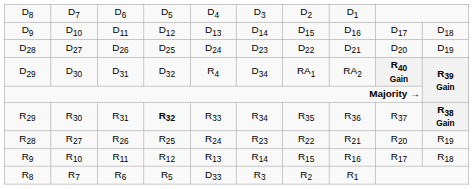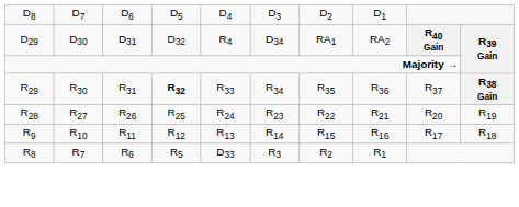 <table class="wikitable" style="text-align:center" width=750px>
 <tr>
 <td>D<sub>8</sub></td>
 <td>D<sub>7</sub></td>
 <td>D<sub>6</sub></td>
 <td>D<sub>5</sub></td>
 <td>D<sub>4</sub></td>
 <td>D<sub>3</sub></td>
 <td>D<sub>2</sub></td>
 <td>D<sub>1</sub></td>
 <td colspan=2></td>
-</tr>
-<tr>
-<td width=50px >D<sub>9</sub></td>
-<td width=50px >D<sub>10</sub></td>
-<td width=50px >D<sub>11</sub></td>
-<td width=50px >D<sub>12</sub></td>
-<td width=50px >D<sub>13</sub></td>
-<td width=50px >D<sub>14</sub></td>
-<td width=50px >D<sub>15</sub></td>
-<td width=50px >D<sub>16</sub></td>
-<td width=50px >D<sub>17</sub></td>
-<td width=50px >D<sub>18</sub></td>
-</tr>
-<tr>
-<td>D<sub>28</sub></td>
-<td>D<sub>27</sub></td>
-<td>D<sub>26</sub></td>
-<td>D<sub>25</sub></td>
-<td>D<sub>24</sub></td>
-<td>D<sub>23</sub></td>
-<td>D<sub>22</sub></td>
-<td>D<sub>21</sub></td>
-<td>D<sub>20</sub></td>
-<td>D<sub>19</sub></td>
 </tr>
 <tr>
 <td>D<sub>29</sub></td>
 <td>D<sub>30</sub></td>
 <td>D<sub>31</sub></td>
 <td>D<sub>32</sub></td>
 <td>R<sub>4</sub></td>
 <td>D<sub>34</sub></td>
 <td><span>RA<sub>1</sub></span></td>
 <td><span>RA<sub>2</sub></span></td>
 <th>R<sub>40</sub><br><small>Gain</small></th>
 <th rowspan=2 >R<sub>39</sub><br><small>Gain</small></th>
 </tr>
 <tr>
 <td colspan=9 align=right><strong>Majority →</strong></td>
 </tr>
 <tr>
 <td>R<sub>29</sub></td>
 <td>R<sub>30</sub></td>
 <td>R<sub>31</sub></td>
 <td><strong>R<sub>32</sub></strong></td>
 <td>R<sub>33</sub></td>
 <td>R<sub>34</sub></td>
 <td>R<sub>35</sub></td>
 <td>R<sub>36</sub></td>
 <td>R<sub>37</sub></td>
 <th>R<sub>38</sub><br><small>Gain</small></th>
 </tr>
 <tr>
 <td>R<sub>28</sub></td>
 <td>R<sub>27</sub></td>
 <td>R<sub>26</sub></td>
 <td>R<sub>25</sub></td>
 <td>R<sub>24</sub></td>
 <td>R<sub>23</sub></td>
 <td>R<sub>22</sub></td>
 <td>R<sub>21</sub></td>
 <td>R<sub>20</sub></td>
 <td>R<sub>19</sub></td>
 </tr>
 <tr>
 <td>R<sub>9</sub></td>
 <td>R<sub>10</sub></td>
 <td>R<sub>11</sub></td>
 <td>R<sub>12</sub></td>
 <td>R<sub>13</sub></td>
 <td>R<sub>14</sub></td>
 <td>R<sub>15</sub></td>
 <td>R<sub>16</sub></td>
 <td>R<sub>17</sub></td>
 <td>R<sub>18</sub></td>
 </tr>
 <tr>
 <td>R<sub>8</sub></td>
 <td>R<sub>7</sub></td>
 <td>R<sub>6</sub></td>
 <td>R<sub>5</sub></td>
 <td>D<sub>33</sub></td>
 <td>R<sub>3</sub></td>
 <td>R<sub>2</sub></td>
 <td>R<sub>1</sub></td>
 <td colspan=2></td>
 </tr>
 </table>
